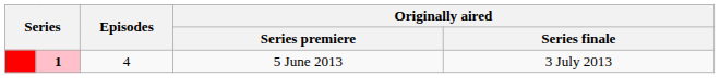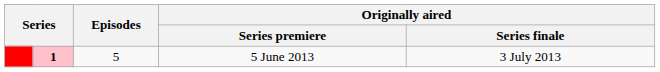 <table class="wikitable"  style="width: 40%; text-align:center;">
 <tr>
 <th colspan="2" rowspan="2" width=5%>Series</th>
 <th rowspan="2" width=5%>Episodes</th>
 <th colspan="2">Originally aired</th>
 </tr>
 <tr>
 <th style="width: 20%;">Series premiere</th>
 <th style="width: 20%;">Series finale</th>
 </tr>
 <tr>
 <td style="width:5px; background:#FF0000;"></td>
 <td style="background: pink;"><strong>1</strong></td>
-<td>4</td>
+<td>5</td>
 <td>5 June 2013</td>
 <td>3 July 2013</td>
 </tr>
 </table>
